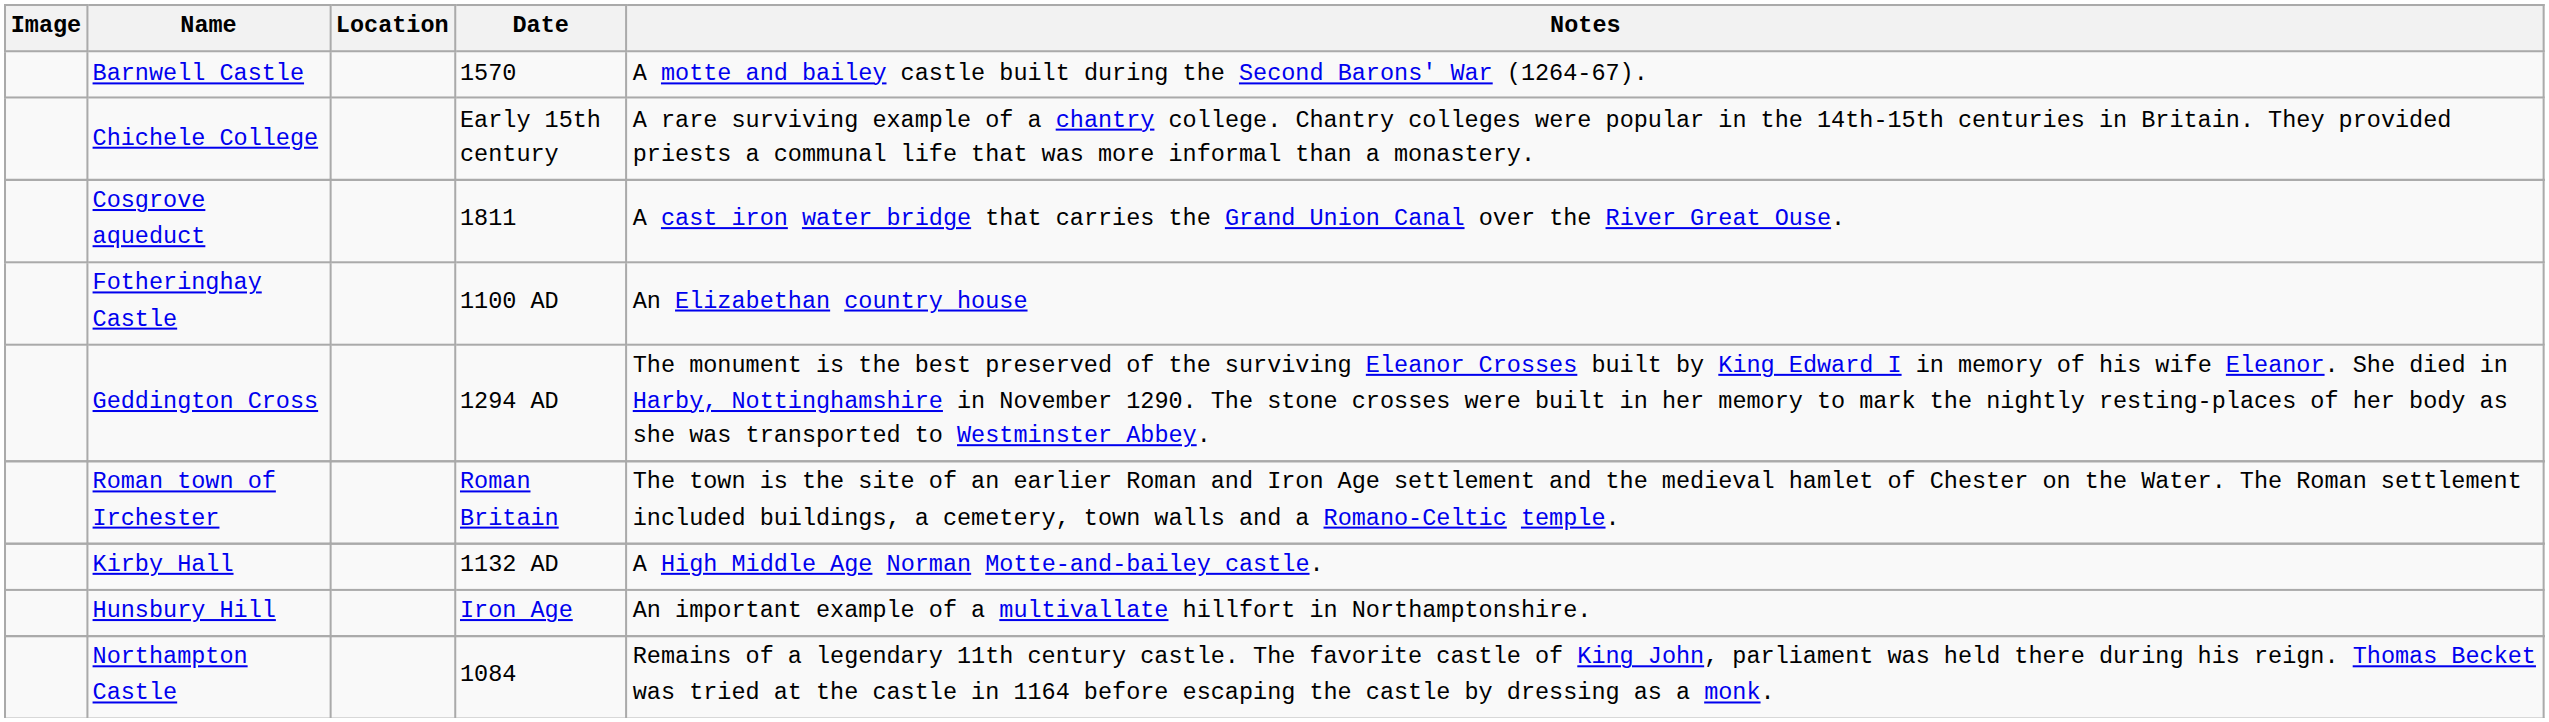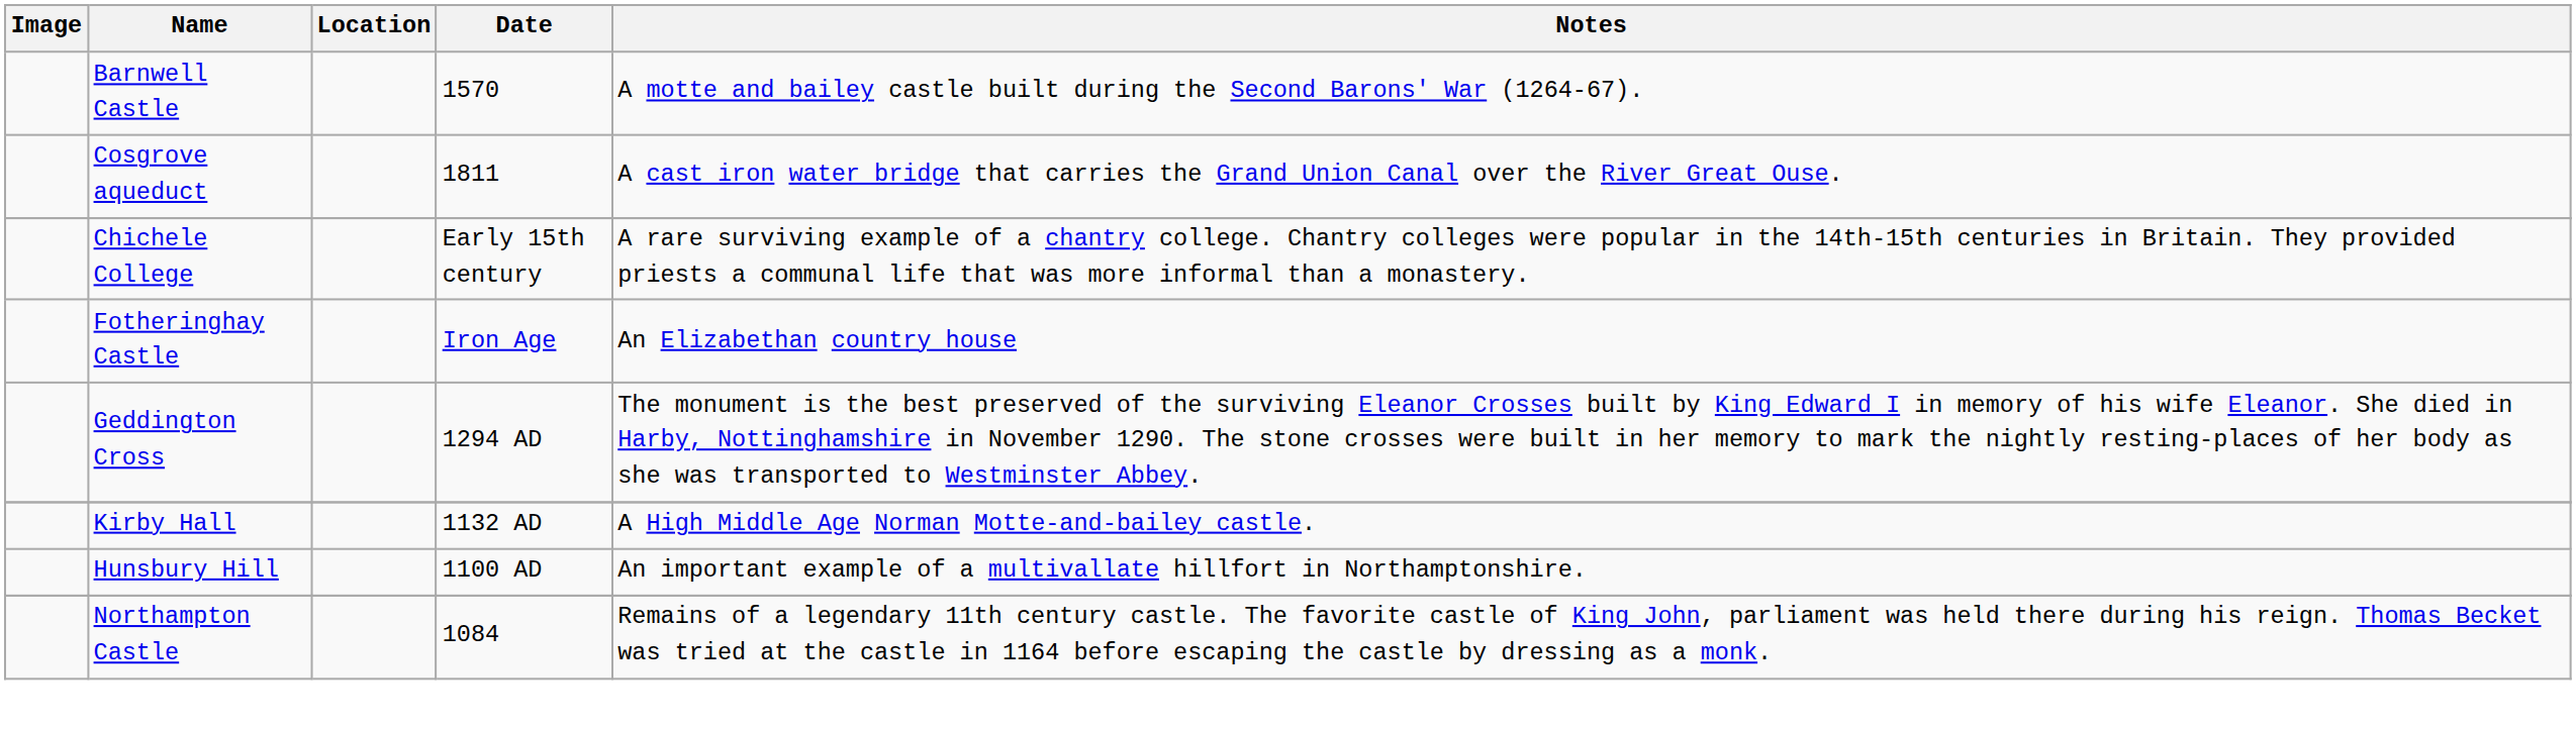 <table class="wikitable sortable" style="font-size: 90%;width:100%;border:0px;text-align:left;line-height:150%;">
 <tr>
 <th class="unsortable">Image</th>
 <th>Name</th>
 <th>Location</th>
 <th>Date</th>
 <th class="unsortable">Notes</th>
 </tr>
 <tr>
 <td></td>
 <td><a href='#'>Barnwell Castle</a></td>
 <td></td>
 <td>1570</td>
 <td>A <a href='#'>motte and bailey</a> castle built during the <a href='#'>Second Barons' War</a> (1264-67).</td>
 </tr>
 <tr>
 <td></td>
+<td><a href='#'>Cosgrove aqueduct</a></td>
+<td></td>
+<td>1811</td>
+<td>A  <a href='#'>cast iron</a> <a href='#'>water bridge</a> that carries the <a href='#'>Grand Union Canal</a> over the <a href='#'>River Great Ouse</a>.</td>
+</tr>
+<tr>
+</tr>
+<tr>
+<td></td>
 <td><a href='#'>Chichele College</a></td>
 <td></td>
 <td>Early 15th century</td>
 <td>A rare surviving example of a <a href='#'>chantry</a> college. Chantry colleges were popular in the 14th-15th centuries in Britain. They provided priests a communal life that was more informal than a monastery.</td>
 </tr>
 <tr>
-</tr>
-<tr>
-<td></td>
-<td><a href='#'>Cosgrove aqueduct</a></td>
-<td></td>
-<td>1811</td>
-<td>A  <a href='#'>cast iron</a> <a href='#'>water bridge</a> that carries the <a href='#'>Grand Union Canal</a> over the <a href='#'>River Great Ouse</a>.</td>
-</tr>
-<tr>
 <td></td>
 <td><a href='#'>Fotheringhay Castle</a></td>
 <td></td>
-<td>1100 AD</td>
+<td><a href='#'>Iron Age</a></td>
 <td>An <a href='#'>Elizabethan</a> <a href='#'>country house</a></td>
 </tr>
 <tr>
 <td></td>
 <td><a href='#'>Geddington Cross</a></td>
 <td></td>
 <td>1294 AD</td>
 <td>The monument is the best preserved of the surviving <a href='#'>Eleanor Crosses</a> built by <a href='#'>King Edward I</a> in memory of his wife <a href='#'>Eleanor</a>. She died in <a href='#'>Harby, Nottinghamshire</a> in November 1290. The stone crosses were built in her memory to mark the nightly resting-places of her body as she was transported to <a href='#'>Westminster Abbey</a>.</td>
 </tr>
 <tr>
-</tr>
-<tr>
-<td></td>
-<td><a href='#'>Roman town of Irchester</a></td>
-<td></td>
-<td><a href='#'>Roman Britain</a></td>
-<td>The town is the site of an earlier Roman and Iron Age settlement and the medieval hamlet of Chester on the Water. The Roman settlement included buildings, a cemetery, town walls and a <a href='#'>Romano-Celtic</a> <a href='#'>temple</a>.</td>
 </tr>
 <tr>
 </tr>
 <tr>
 <td></td>
 <td><a href='#'>Kirby Hall</a></td>
 <td></td>
 <td>1132 AD</td>
 <td>A <a href='#'>High Middle Age</a> <a href='#'>Norman</a> <a href='#'>Motte-and-bailey castle</a>.</td>
 </tr>
 <tr>
 <td></td>
 <td><a href='#'>Hunsbury Hill</a></td>
 <td></td>
-<td><a href='#'>Iron Age</a></td>
+<td>1100 AD</td>
 <td>An important example of a <a href='#'>multivallate</a> hillfort in Northamptonshire.</td>
 </tr>
 <tr>
 </tr>
 <tr>
 <td></td>
 <td><a href='#'>Northampton Castle</a></td>
 <td></td>
 <td>1084</td>
 <td>Remains of a legendary 11th century castle. The favorite castle of <a href='#'>King John</a>, parliament was held there during his reign. <a href='#'>Thomas Becket</a> was tried at the castle in 1164 before escaping the castle by dressing as a <a href='#'>monk</a>.</td>
 </tr>
 <tr>
 </tr>
 </table>
